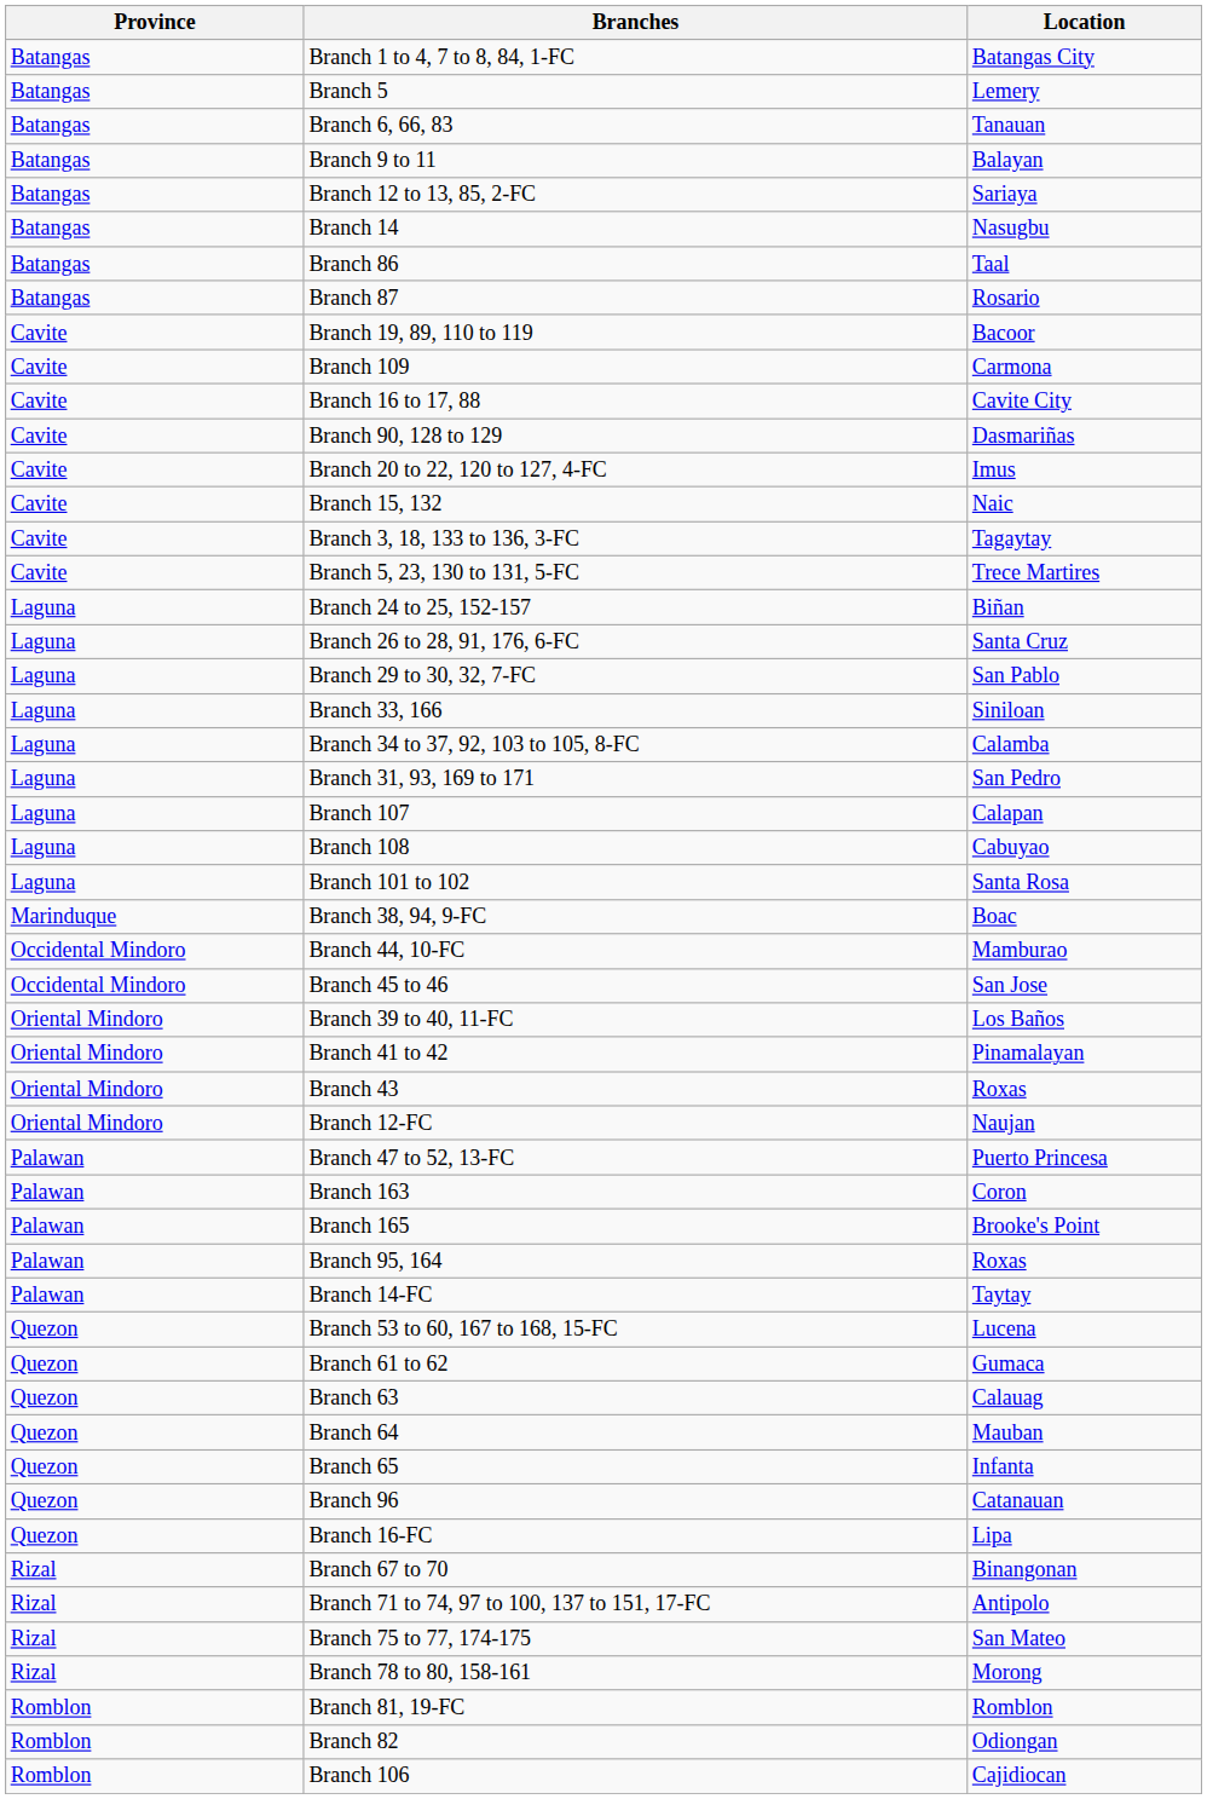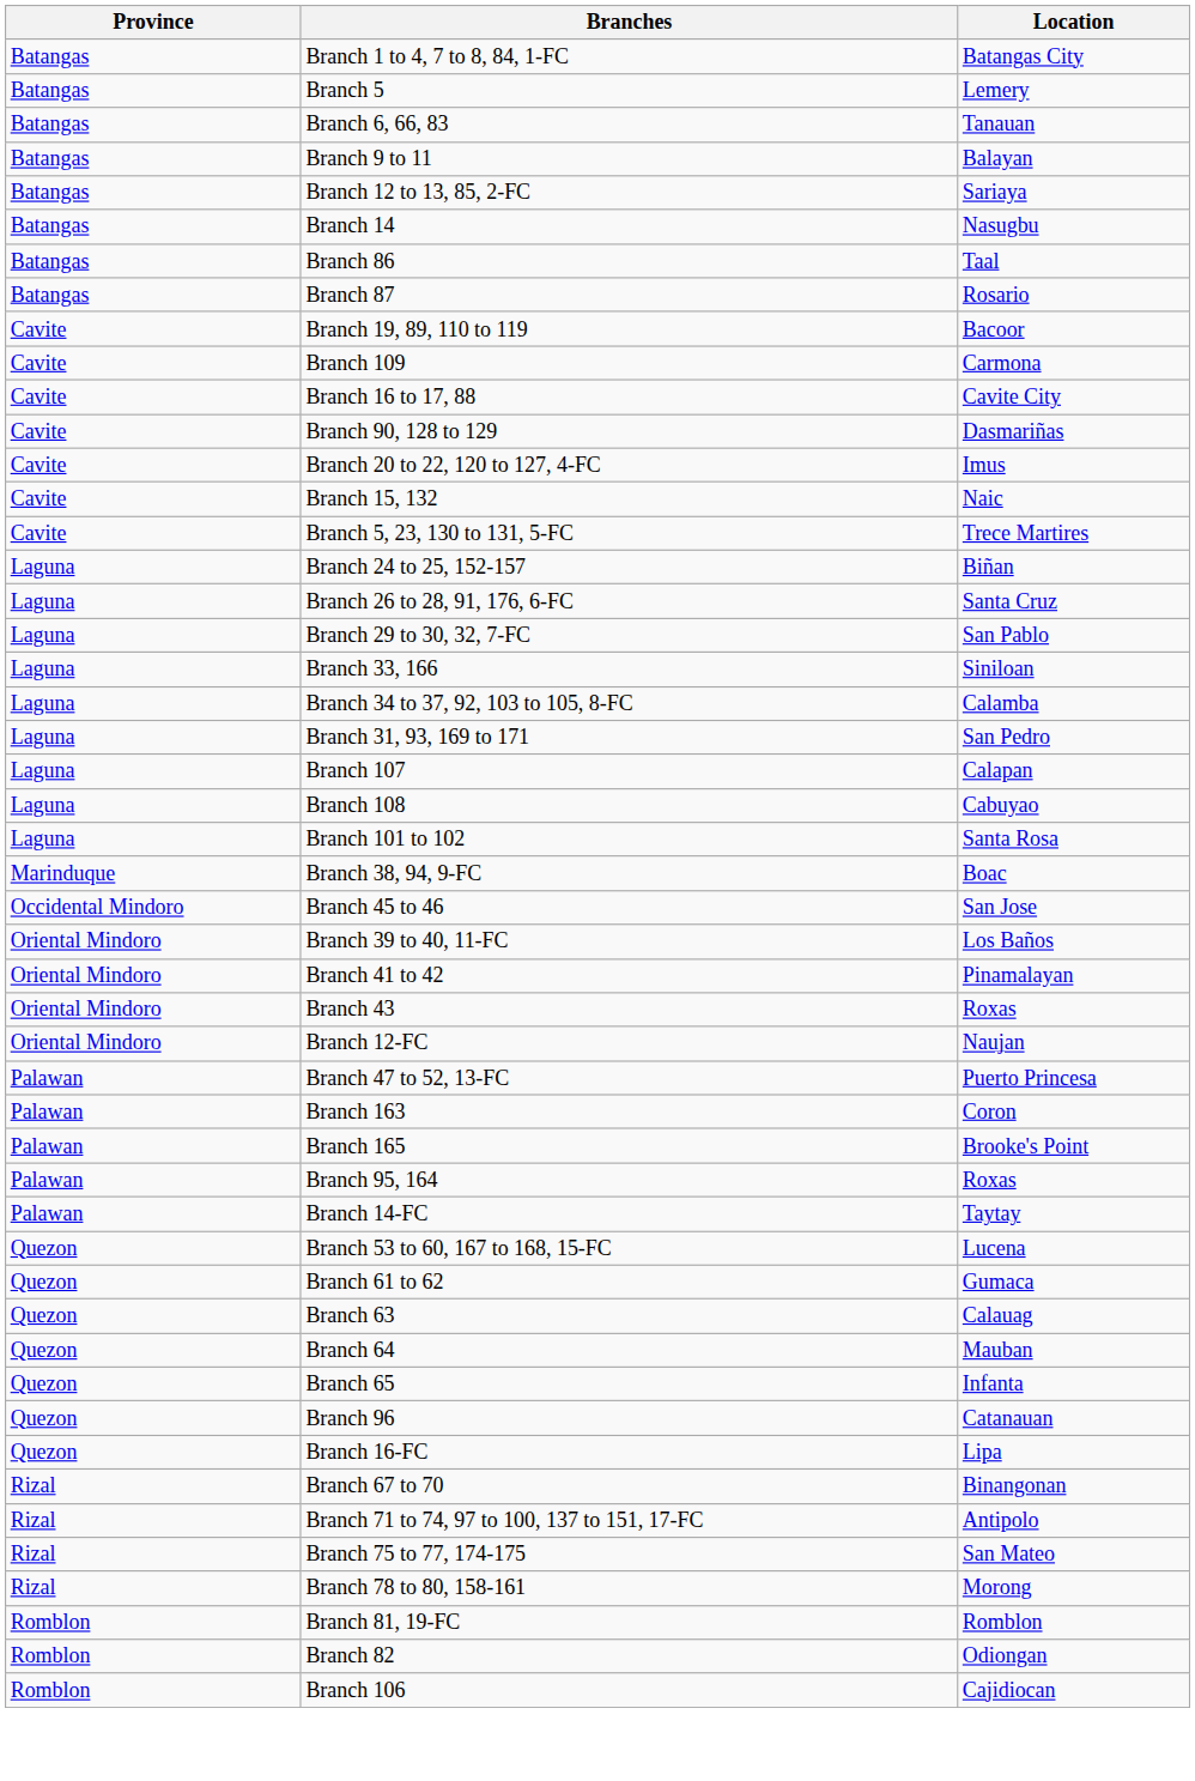 <table class=wikitable width=100%>
 <tr>
 <th>Province</th>
 <th>Branches</th>
 <th>Location</th>
 </tr>
 <tr>
 <td><a href='#'>Batangas</a></td>
 <td>Branch 1 to 4, 7 to 8, 84, 1-FC</td>
 <td><a href='#'>Batangas City</a></td>
 </tr>
 <tr>
 <td><a href='#'>Batangas</a></td>
 <td>Branch 5</td>
 <td><a href='#'>Lemery</a></td>
 </tr>
 <tr>
 <td><a href='#'>Batangas</a></td>
 <td>Branch 6, 66, 83</td>
 <td><a href='#'>Tanauan</a></td>
 </tr>
 <tr>
 <td><a href='#'>Batangas</a></td>
 <td>Branch 9 to 11</td>
 <td><a href='#'>Balayan</a></td>
 </tr>
 <tr>
 <td><a href='#'>Batangas</a></td>
 <td>Branch 12 to 13, 85, 2-FC</td>
 <td><a href='#'>Sariaya</a></td>
 </tr>
 <tr>
 <td><a href='#'>Batangas</a></td>
 <td>Branch 14</td>
 <td><a href='#'>Nasugbu</a></td>
 </tr>
 <tr>
 <td><a href='#'>Batangas</a></td>
 <td>Branch 86</td>
 <td><a href='#'>Taal</a></td>
 </tr>
 <tr>
 <td><a href='#'>Batangas</a></td>
 <td>Branch 87</td>
 <td><a href='#'>Rosario</a></td>
 </tr>
 <tr>
 <td><a href='#'>Cavite</a></td>
 <td>Branch 19, 89, 110 to 119</td>
 <td><a href='#'>Bacoor</a></td>
 </tr>
 <tr>
 <td><a href='#'>Cavite</a></td>
 <td>Branch 109</td>
 <td><a href='#'>Carmona</a></td>
 </tr>
 <tr>
 <td><a href='#'>Cavite</a></td>
 <td>Branch 16 to 17, 88</td>
 <td><a href='#'>Cavite City</a></td>
 </tr>
 <tr>
 <td><a href='#'>Cavite</a></td>
 <td>Branch 90, 128 to 129</td>
 <td><a href='#'>Dasmariñas</a></td>
 </tr>
 <tr>
 <td><a href='#'>Cavite</a></td>
 <td>Branch 20 to 22, 120 to 127, 4-FC</td>
 <td><a href='#'>Imus</a></td>
 </tr>
 <tr>
 <td><a href='#'>Cavite</a></td>
 <td>Branch 15, 132</td>
 <td><a href='#'>Naic</a></td>
 </tr>
 <tr>
 <td><a href='#'>Cavite</a></td>
-<td>Branch 3, 18, 133 to 136, 3-FC</td>
-<td><a href='#'>Tagaytay</a></td>
-</tr>
-<tr>
-<td><a href='#'>Cavite</a></td>
 <td>Branch 5, 23, 130 to 131, 5-FC</td>
 <td><a href='#'>Trece Martires</a></td>
 </tr>
 <tr>
 <td><a href='#'>Laguna</a></td>
 <td>Branch 24 to 25, 152-157</td>
 <td><a href='#'>Biñan</a></td>
 </tr>
 <tr>
 <td><a href='#'>Laguna</a></td>
 <td>Branch 26 to 28, 91, 176, 6-FC</td>
 <td><a href='#'>Santa Cruz</a></td>
 </tr>
 <tr>
 <td><a href='#'>Laguna</a></td>
 <td>Branch 29 to 30, 32, 7-FC</td>
 <td><a href='#'>San Pablo</a></td>
 </tr>
 <tr>
 <td><a href='#'>Laguna</a></td>
 <td>Branch 33, 166</td>
 <td><a href='#'>Siniloan</a></td>
 </tr>
 <tr>
 <td><a href='#'>Laguna</a></td>
 <td>Branch 34 to 37, 92, 103 to 105, 8-FC</td>
 <td><a href='#'>Calamba</a></td>
 </tr>
 <tr>
 <td><a href='#'>Laguna</a></td>
 <td>Branch 31, 93, 169 to 171</td>
 <td><a href='#'>San Pedro</a></td>
 </tr>
 <tr>
 <td><a href='#'>Laguna</a></td>
 <td>Branch 107</td>
 <td><a href='#'>Calapan</a></td>
 </tr>
 <tr>
 <td><a href='#'>Laguna</a></td>
 <td>Branch 108</td>
 <td><a href='#'>Cabuyao</a></td>
 </tr>
 <tr>
 <td><a href='#'>Laguna</a></td>
 <td>Branch 101 to 102</td>
 <td><a href='#'>Santa Rosa</a></td>
 </tr>
 <tr>
 <td><a href='#'>Marinduque</a></td>
 <td>Branch 38, 94, 9-FC</td>
 <td><a href='#'>Boac</a></td>
-</tr>
-<tr>
-<td><a href='#'>Occidental Mindoro</a></td>
-<td>Branch 44, 10-FC</td>
-<td><a href='#'>Mamburao</a></td>
 </tr>
 <tr>
 <td><a href='#'>Occidental Mindoro</a></td>
 <td>Branch 45 to 46</td>
 <td><a href='#'>San Jose</a></td>
 </tr>
 <tr>
 <td><a href='#'>Oriental Mindoro</a></td>
 <td>Branch 39 to 40, 11-FC</td>
 <td><a href='#'>Los Baños</a></td>
 </tr>
 <tr>
 <td><a href='#'>Oriental Mindoro</a></td>
 <td>Branch 41 to 42</td>
 <td><a href='#'>Pinamalayan</a></td>
 </tr>
 <tr>
 <td><a href='#'>Oriental Mindoro</a></td>
 <td>Branch 43</td>
 <td><a href='#'>Roxas</a></td>
 </tr>
 <tr>
 <td><a href='#'>Oriental Mindoro</a></td>
 <td>Branch 12-FC</td>
 <td><a href='#'>Naujan</a></td>
 </tr>
 <tr>
 <td><a href='#'>Palawan</a></td>
 <td>Branch 47 to 52, 13-FC</td>
 <td><a href='#'>Puerto Princesa</a></td>
 </tr>
 <tr>
 <td><a href='#'>Palawan</a></td>
 <td>Branch 163</td>
 <td><a href='#'>Coron</a></td>
 </tr>
 <tr>
 <td><a href='#'>Palawan</a></td>
 <td>Branch 165</td>
 <td><a href='#'>Brooke's Point</a></td>
 </tr>
 <tr>
 <td><a href='#'>Palawan</a></td>
 <td>Branch 95, 164</td>
 <td><a href='#'>Roxas</a></td>
 </tr>
 <tr>
 <td><a href='#'>Palawan</a></td>
 <td>Branch 14-FC</td>
 <td><a href='#'>Taytay</a></td>
 </tr>
 <tr>
 <td><a href='#'>Quezon</a></td>
 <td>Branch 53 to 60, 167 to 168, 15-FC</td>
 <td><a href='#'>Lucena</a></td>
 </tr>
 <tr>
 <td><a href='#'>Quezon</a></td>
 <td>Branch 61 to 62</td>
 <td><a href='#'>Gumaca</a></td>
 </tr>
 <tr>
 <td><a href='#'>Quezon</a></td>
 <td>Branch 63</td>
 <td><a href='#'>Calauag</a></td>
 </tr>
 <tr>
 <td><a href='#'>Quezon</a></td>
 <td>Branch 64</td>
 <td><a href='#'>Mauban</a></td>
 </tr>
 <tr>
 <td><a href='#'>Quezon</a></td>
 <td>Branch 65</td>
 <td><a href='#'>Infanta</a></td>
 </tr>
 <tr>
 <td><a href='#'>Quezon</a></td>
 <td>Branch 96</td>
 <td><a href='#'>Catanauan</a></td>
 </tr>
 <tr>
 <td><a href='#'>Quezon</a></td>
 <td>Branch 16-FC</td>
 <td><a href='#'>Lipa</a></td>
 </tr>
 <tr>
 <td><a href='#'>Rizal</a></td>
 <td>Branch 67 to 70</td>
 <td><a href='#'>Binangonan</a></td>
 </tr>
 <tr>
 <td><a href='#'>Rizal</a></td>
 <td>Branch 71 to 74, 97 to 100, 137 to 151, 17-FC</td>
 <td><a href='#'>Antipolo</a></td>
 </tr>
 <tr>
 <td><a href='#'>Rizal</a></td>
 <td>Branch 75 to 77, 174-175</td>
 <td><a href='#'>San Mateo</a></td>
 </tr>
 <tr>
 <td><a href='#'>Rizal</a></td>
 <td>Branch 78 to 80, 158-161</td>
 <td><a href='#'>Morong</a></td>
 </tr>
 <tr>
 <td><a href='#'>Romblon</a></td>
 <td>Branch 81, 19-FC</td>
 <td><a href='#'>Romblon</a></td>
 </tr>
 <tr>
 <td><a href='#'>Romblon</a></td>
 <td>Branch 82</td>
 <td><a href='#'>Odiongan</a></td>
 </tr>
 <tr>
 <td><a href='#'>Romblon</a></td>
 <td>Branch 106</td>
 <td><a href='#'>Cajidiocan</a></td>
 </tr>
 <tr>
 </tr>
 </table>
